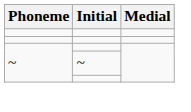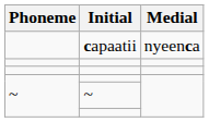 <table class="wikitable">
 <tr>
 <th>Phoneme</th>
 <th>Initial</th>
 <th>Medial</th>
+</tr>
+<tr>
+<td></td>
+<td><strong>c</strong>apaatii </td>
+<td>nyeen<strong>c</strong>a </td>
 </tr>
 <tr>
 <td></td>
 <td> </td>
 <td> </td>
 </tr>
 <tr>
 <td></td>
 <td> </td>
 <td> </td>
 </tr>
 <tr>
 <td rowspan="3">~</td>
 <td> </td>
 </tr>
 <tr>
 <td>~ </td>
 </tr>
 <tr>
 <td> </td>
 </tr>
 </table>
